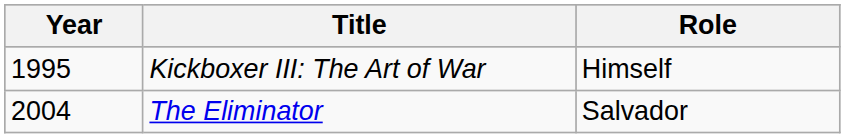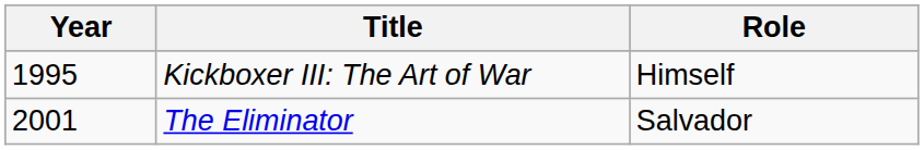 <table class="wikitable sortable">
 <tr>
 <th style="width:75px;">Year</th>
 <th style="width:250px;">Title</th>
 <th style="width:150px;">Role</th>
 </tr>
 <tr>
 <td>1995</td>
 <td><em>Kickboxer III: The Art of War</em></td>
 <td>Himself</td>
 </tr>
 <tr>
-<td>2004</td>
+<td>2001</td>
 <td><em><a href='#'>The Eliminator</a></em></td>
 <td>Salvador</td>
 </tr>
 </table>
